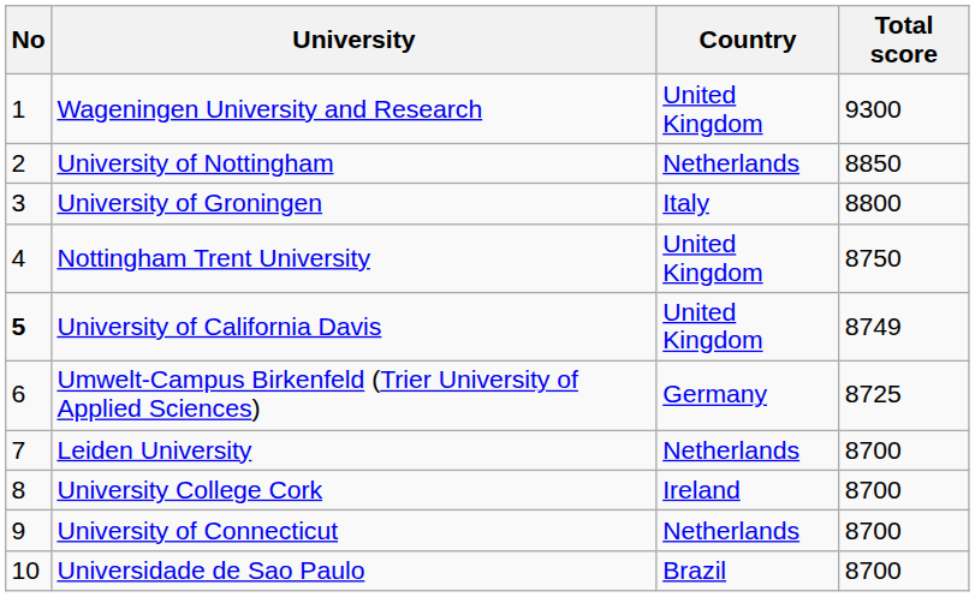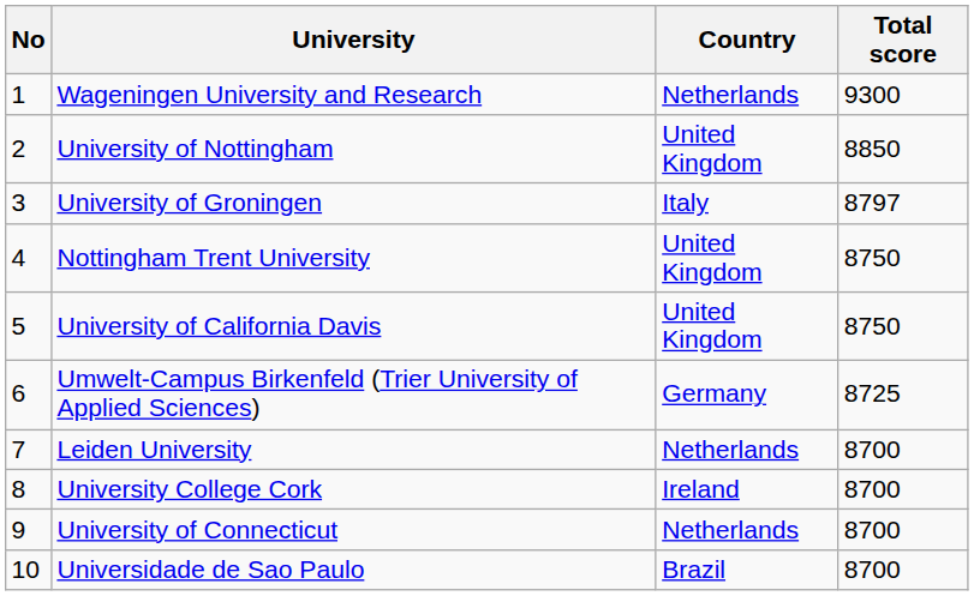 <table class="wikitable">
 <tr>
 <th>No</th>
 <th>University</th>
 <th>Country</th>
 <th>Total score</th>
 </tr>
 <tr>
 <td>1</td>
 <td><a href='#'>Wageningen University and Research</a></td>
-<td><a href='#'>United Kingdom</a></td>
+<td><a href='#'>Netherlands</a></td>
 <td>9300</td>
 </tr>
 <tr>
 <td>2</td>
 <td><a href='#'>University of Nottingham</a></td>
-<td><a href='#'>Netherlands</a></td>
+<td><a href='#'>United Kingdom</a></td>
 <td>8850</td>
 </tr>
 <tr>
 <td>3</td>
 <td><a href='#'>University of Groningen</a></td>
 <td><a href='#'>Italy</a></td>
-<td>8800</td>
+<td>8797</td>
 </tr>
 <tr>
 <td>4</td>
 <td><a href='#'>Nottingham Trent University</a></td>
 <td><a href='#'>United Kingdom</a></td>
 <td>8750</td>
 </tr>
 <tr>
-<td><strong>5</strong></td>
+<td>5</td>
 <td><a href='#'>University of California Davis</a></td>
 <td><a href='#'>United Kingdom</a></td>
-<td>8749</td>
+<td>8750</td>
 </tr>
 <tr>
 <td>6</td>
 <td><a href='#'>Umwelt-Campus Birkenfeld</a> (<a href='#'>Trier University of Applied Sciences</a>)</td>
 <td><a href='#'>Germany</a></td>
 <td>8725</td>
 </tr>
 <tr>
 <td>7</td>
 <td><a href='#'>Leiden University</a></td>
 <td><a href='#'>Netherlands</a></td>
 <td>8700</td>
 </tr>
 <tr>
 <td>8</td>
 <td><a href='#'>University College Cork</a></td>
 <td><a href='#'>Ireland</a></td>
 <td>8700</td>
 </tr>
 <tr>
 <td>9</td>
 <td><a href='#'>University of Connecticut</a></td>
 <td><a href='#'>Netherlands</a></td>
 <td>8700</td>
 </tr>
 <tr>
 <td>10</td>
 <td><a href='#'>Universidade de Sao Paulo</a></td>
 <td><a href='#'>Brazil</a></td>
 <td>8700</td>
 </tr>
 </table>
